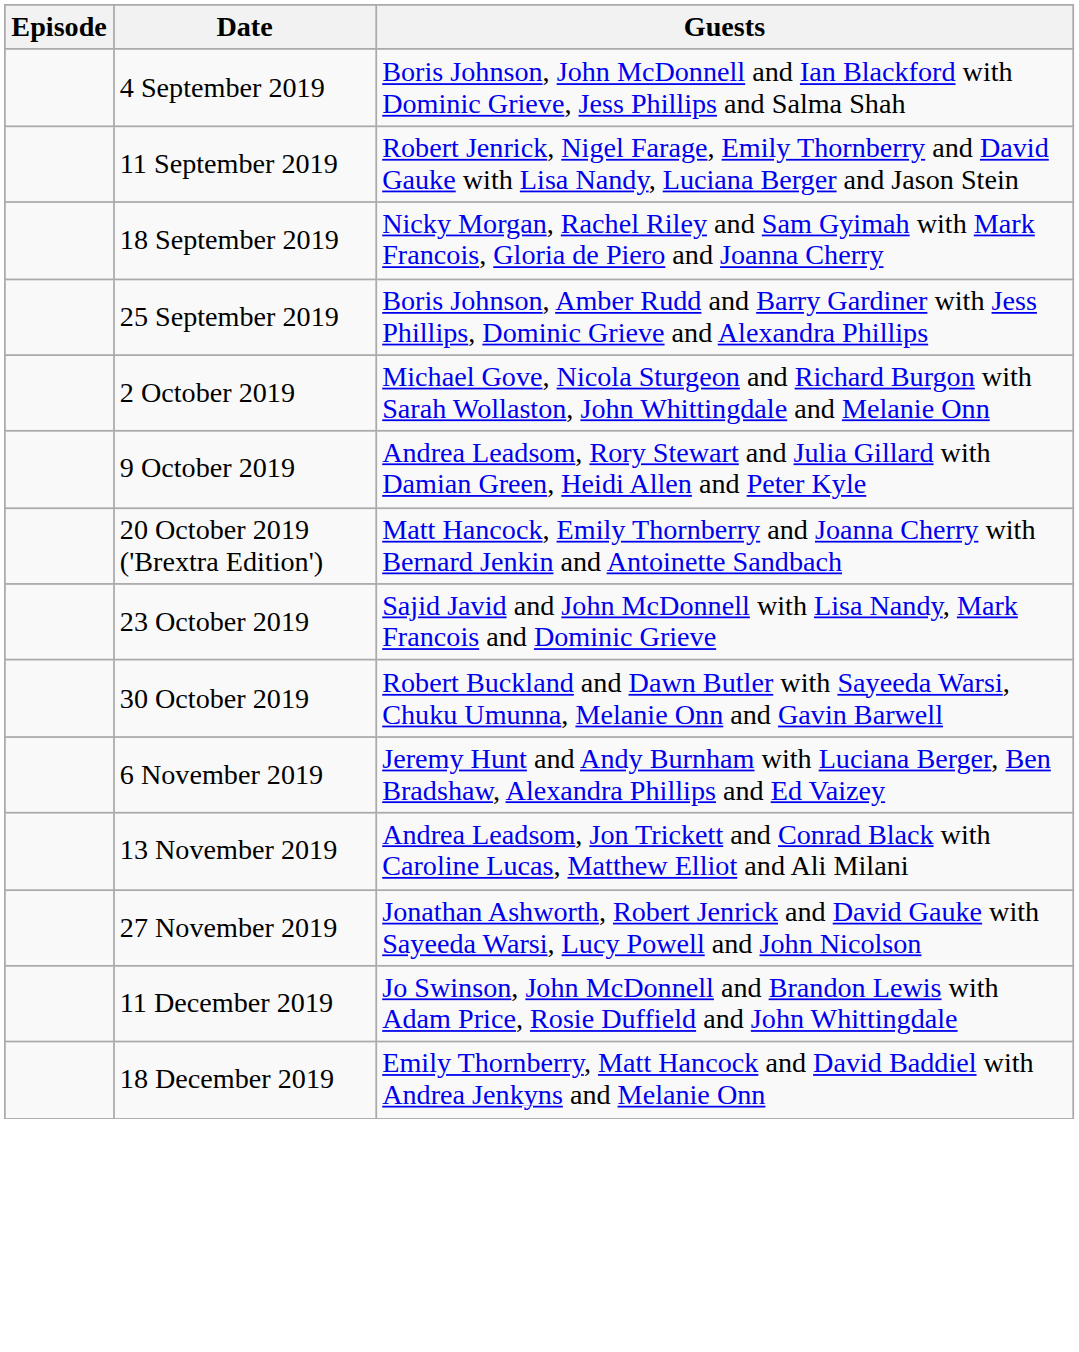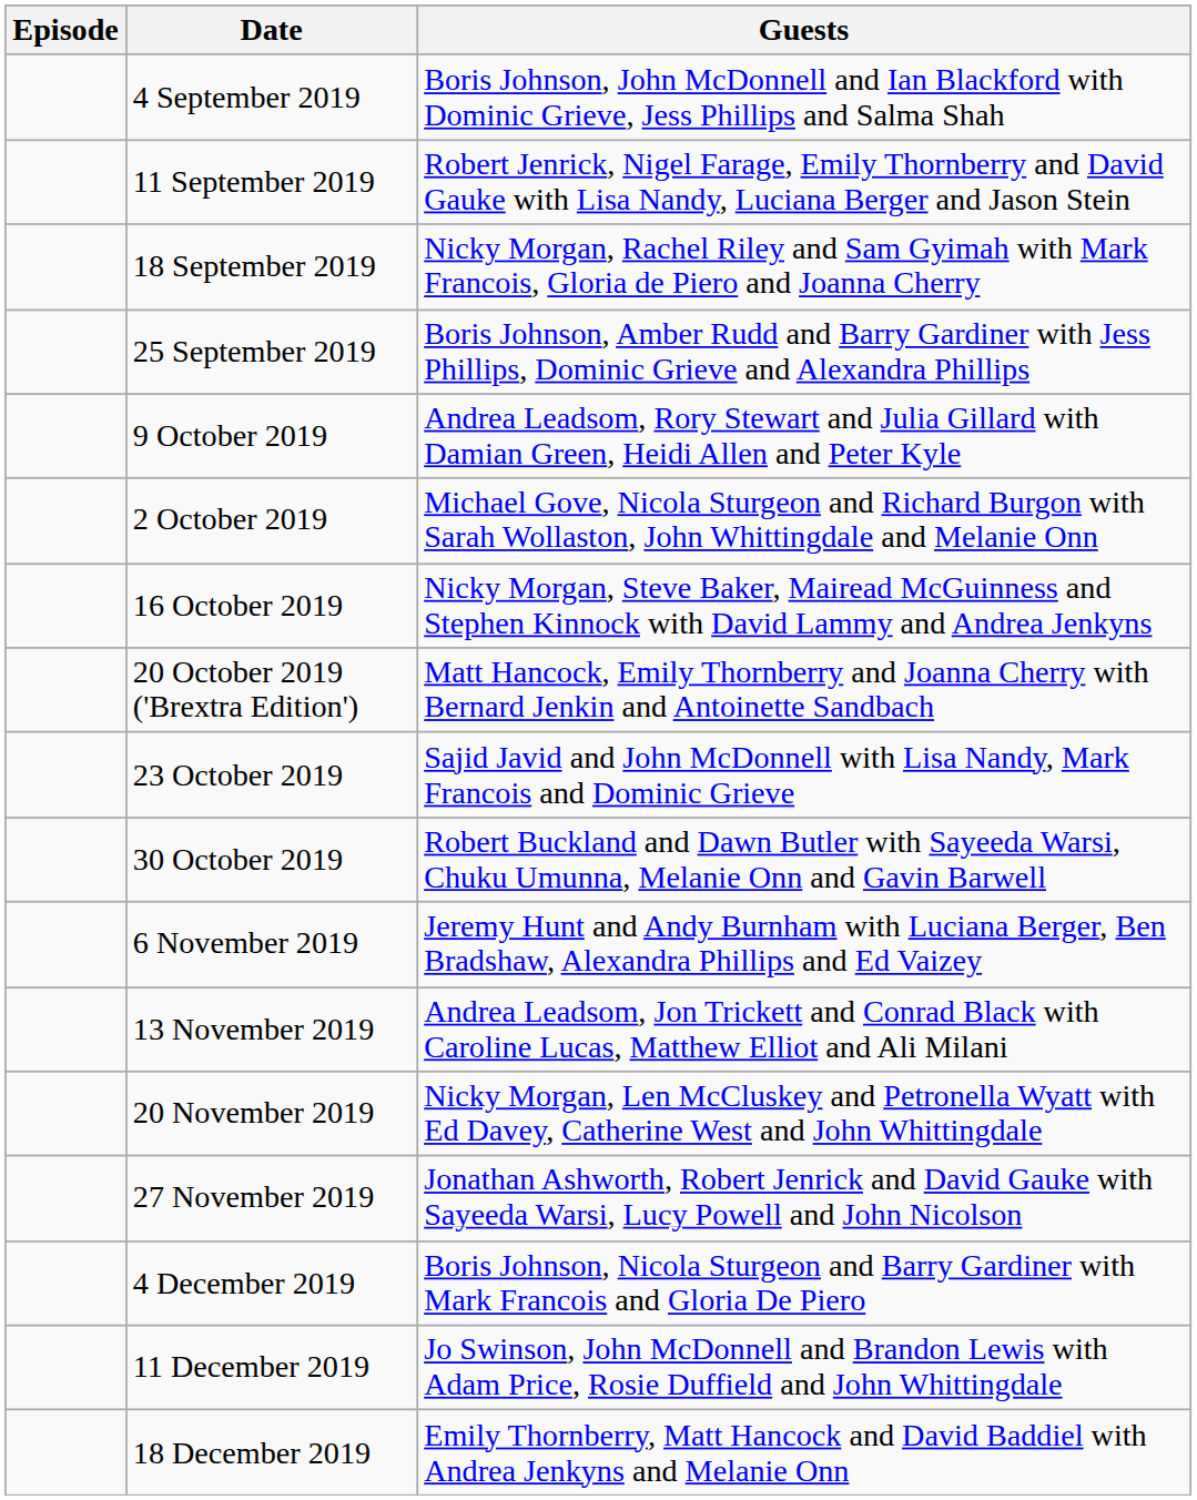 <table class="wikitable">
 <tr>
 <th style="width:7%;">Episode</th>
 <th>Date</th>
 <th>Guests</th>
 </tr>
 <tr>
 <td></td>
 <td>4 September 2019</td>
 <td><a href='#'>Boris Johnson</a>, <a href='#'>John McDonnell</a> and <a href='#'>Ian Blackford</a> with <a href='#'>Dominic Grieve</a>, <a href='#'>Jess Phillips</a> and Salma Shah</td>
 </tr>
 <tr>
 <td></td>
 <td>11 September 2019</td>
 <td><a href='#'>Robert Jenrick</a>, <a href='#'>Nigel Farage</a>, <a href='#'>Emily Thornberry</a> and <a href='#'>David Gauke</a> with <a href='#'>Lisa Nandy</a>, <a href='#'>Luciana Berger</a> and Jason Stein</td>
 </tr>
 <tr>
 <td></td>
 <td>18 September 2019</td>
 <td><a href='#'>Nicky Morgan</a>, <a href='#'>Rachel Riley</a> and <a href='#'>Sam Gyimah</a> with <a href='#'>Mark Francois</a>, <a href='#'>Gloria de Piero</a> and <a href='#'>Joanna Cherry</a></td>
 </tr>
 <tr>
 <td></td>
 <td>25 September 2019</td>
 <td><a href='#'>Boris Johnson</a>, <a href='#'>Amber Rudd</a> and <a href='#'>Barry Gardiner</a> with <a href='#'>Jess Phillips</a>, <a href='#'>Dominic Grieve</a> and <a href='#'>Alexandra Phillips</a></td>
 </tr>
 <tr>
 <td></td>
+<td>9 October 2019</td>
+<td><a href='#'>Andrea Leadsom</a>, <a href='#'>Rory Stewart</a> and <a href='#'>Julia Gillard</a> with <a href='#'>Damian Green</a>, <a href='#'>Heidi Allen</a> and <a href='#'>Peter Kyle</a></td>
+</tr>
+<tr>
+<td></td>
 <td>2 October 2019</td>
 <td><a href='#'>Michael Gove</a>, <a href='#'>Nicola Sturgeon</a> and <a href='#'>Richard Burgon</a> with <a href='#'>Sarah Wollaston</a>, <a href='#'>John Whittingdale</a> and <a href='#'>Melanie Onn</a></td>
 </tr>
 <tr>
 <td></td>
-<td>9 October 2019</td>
-<td><a href='#'>Andrea Leadsom</a>, <a href='#'>Rory Stewart</a> and <a href='#'>Julia Gillard</a> with <a href='#'>Damian Green</a>, <a href='#'>Heidi Allen</a> and <a href='#'>Peter Kyle</a></td>
+<td>16 October 2019</td>
+<td><a href='#'>Nicky Morgan</a>, <a href='#'>Steve Baker</a>, <a href='#'>Mairead McGuinness</a> and <a href='#'>Stephen Kinnock</a> with <a href='#'>David Lammy</a> and <a href='#'>Andrea Jenkyns</a></td>
 </tr>
 <tr>
 <td></td>
 <td>20 October 2019 ('Brextra Edition')</td>
 <td><a href='#'>Matt Hancock</a>, <a href='#'>Emily Thornberry</a> and <a href='#'>Joanna Cherry</a> with <a href='#'>Bernard Jenkin</a> and <a href='#'>Antoinette Sandbach</a></td>
 </tr>
 <tr>
 <td></td>
 <td>23 October 2019</td>
 <td><a href='#'>Sajid Javid</a> and <a href='#'>John McDonnell</a> with <a href='#'>Lisa Nandy</a>, <a href='#'>Mark Francois</a> and <a href='#'>Dominic Grieve</a></td>
 </tr>
 <tr>
 <td></td>
 <td>30 October 2019</td>
 <td><a href='#'>Robert Buckland</a> and <a href='#'>Dawn Butler</a> with <a href='#'>Sayeeda Warsi</a>, <a href='#'>Chuku Umunna</a>, <a href='#'>Melanie Onn</a> and <a href='#'>Gavin Barwell</a></td>
 </tr>
 <tr>
 <td></td>
 <td>6 November 2019</td>
 <td><a href='#'>Jeremy Hunt</a> and <a href='#'>Andy Burnham</a> with <a href='#'>Luciana Berger</a>, <a href='#'>Ben Bradshaw</a>, <a href='#'>Alexandra Phillips</a> and <a href='#'>Ed Vaizey</a></td>
 </tr>
 <tr>
 <td></td>
 <td>13 November 2019</td>
 <td><a href='#'>Andrea Leadsom</a>, <a href='#'>Jon Trickett</a> and <a href='#'>Conrad Black</a> with <a href='#'>Caroline Lucas</a>, <a href='#'>Matthew Elliot</a> and Ali Milani</td>
 </tr>
 <tr>
 <td></td>
+<td>20 November 2019</td>
+<td><a href='#'>Nicky Morgan</a>, <a href='#'>Len McCluskey</a> and <a href='#'>Petronella Wyatt</a> with <a href='#'>Ed Davey</a>, <a href='#'>Catherine West</a> and <a href='#'>John Whittingdale</a></td>
+</tr>
+<tr>
+<td></td>
 <td>27 November 2019</td>
 <td><a href='#'>Jonathan Ashworth</a>, <a href='#'>Robert Jenrick</a> and <a href='#'>David Gauke</a> with <a href='#'>Sayeeda Warsi</a>, <a href='#'>Lucy Powell</a> and <a href='#'>John Nicolson</a></td>
+</tr>
+<tr>
+<td></td>
+<td>4 December 2019</td>
+<td><a href='#'>Boris Johnson</a>, <a href='#'>Nicola Sturgeon</a> and <a href='#'>Barry Gardiner</a> with <a href='#'>Mark Francois</a> and <a href='#'>Gloria De Piero</a></td>
 </tr>
 <tr>
 <td></td>
 <td>11 December 2019</td>
 <td><a href='#'>Jo Swinson</a>, <a href='#'>John McDonnell</a> and <a href='#'>Brandon Lewis</a> with <a href='#'>Adam Price</a>, <a href='#'>Rosie Duffield</a> and <a href='#'>John Whittingdale</a></td>
 </tr>
 <tr>
 <td></td>
 <td>18 December 2019</td>
 <td><a href='#'>Emily Thornberry</a>, <a href='#'>Matt Hancock</a> and <a href='#'>David Baddiel</a> with <a href='#'>Andrea Jenkyns</a> and <a href='#'>Melanie Onn</a></td>
 </tr>
 </table>
